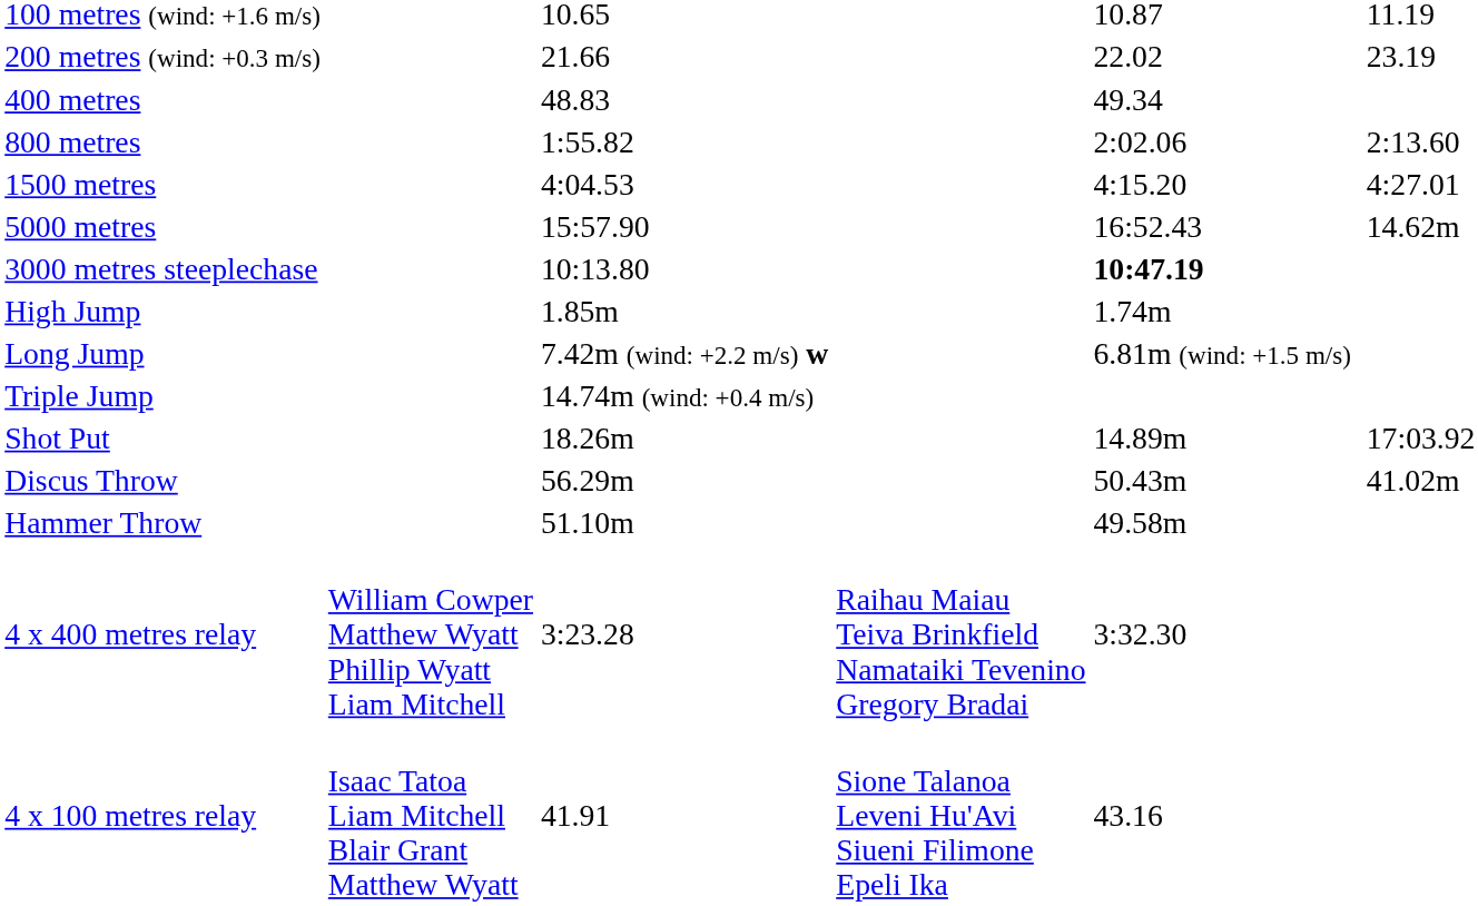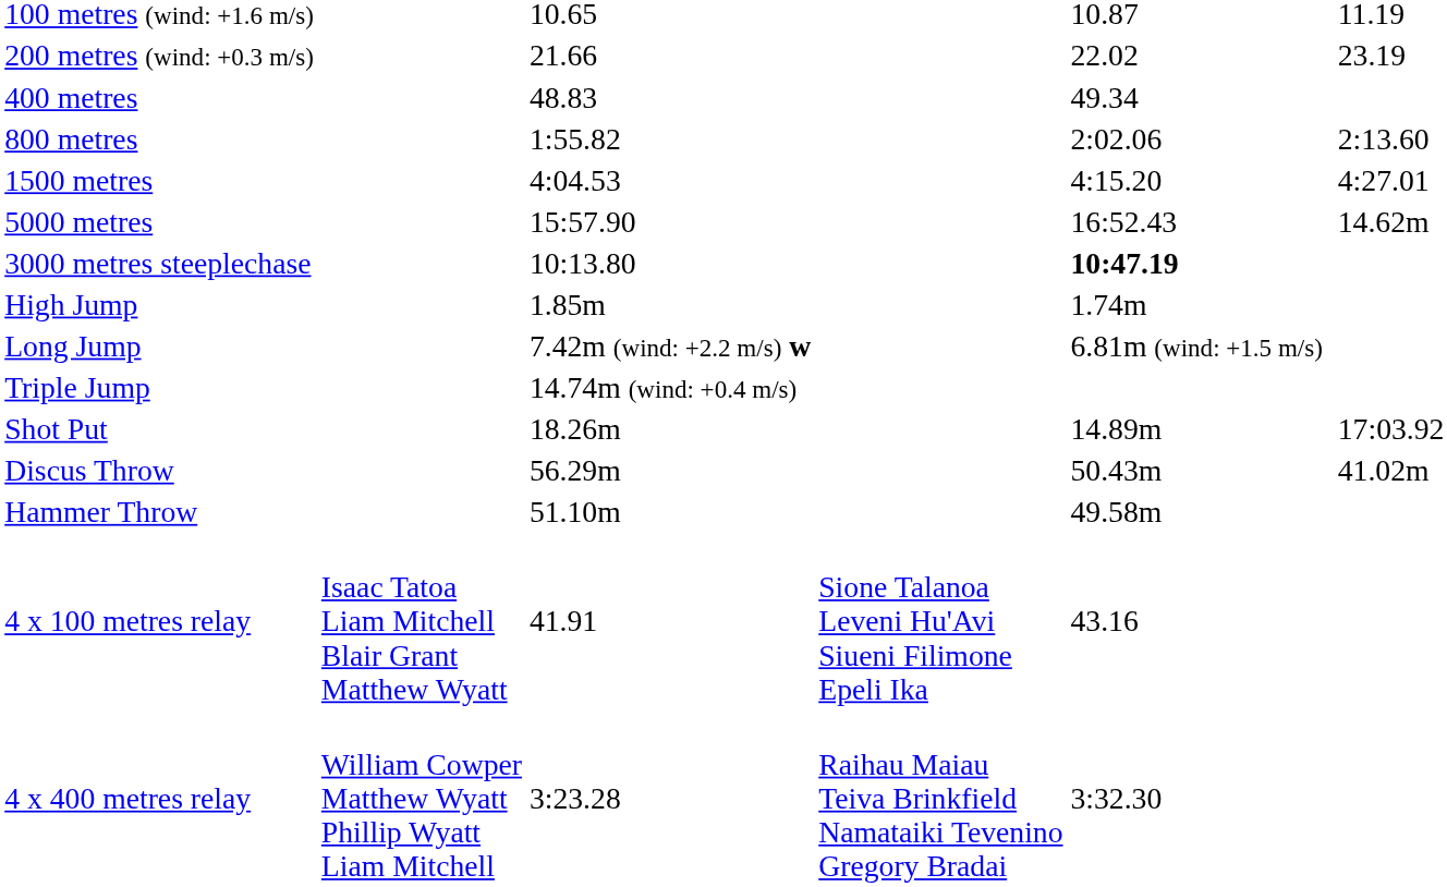 <table>
 <tr>
 <td><a href='#'>100 metres</a> <small>(wind: +1.6 m/s)</small></td>
 <td></td>
 <td>10.65</td>
 <td></td>
 <td>10.87</td>
 <td></td>
 <td>11.19</td>
 </tr>
 <tr>
 <td><a href='#'>200 metres</a> <small>(wind: +0.3 m/s)</small></td>
 <td></td>
 <td>21.66</td>
 <td></td>
 <td>22.02</td>
 <td></td>
 <td>23.19</td>
 </tr>
 <tr>
 <td><a href='#'>400 metres</a></td>
 <td></td>
 <td>48.83</td>
 <td></td>
 <td>49.34</td>
 <td></td>
 <td></td>
 </tr>
 <tr>
 <td><a href='#'>800 metres</a></td>
 <td></td>
 <td>1:55.82</td>
 <td></td>
 <td>2:02.06</td>
 <td></td>
 <td>2:13.60</td>
 </tr>
 <tr>
 <td><a href='#'>1500 metres</a></td>
 <td></td>
 <td>4:04.53</td>
 <td></td>
 <td>4:15.20</td>
 <td></td>
 <td>4:27.01</td>
 </tr>
 <tr>
 <td><a href='#'>5000 metres</a></td>
 <td></td>
 <td>15:57.90</td>
 <td></td>
 <td>16:52.43</td>
 <td></td>
 <td>14.62m</td>
 </tr>
 <tr>
 <td><a href='#'>3000 metres steeplechase</a></td>
 <td></td>
 <td>10:13.80</td>
 <td></td>
 <td><strong>10:47.19</strong></td>
 <td></td>
 <td></td>
 </tr>
 <tr>
 <td><a href='#'>High Jump</a></td>
 <td></td>
 <td>1.85m</td>
 <td></td>
 <td>1.74m</td>
 <td></td>
 <td></td>
 </tr>
 <tr>
 <td><a href='#'>Long Jump</a></td>
 <td></td>
 <td>7.42m <small>(wind: +2.2 m/s)</small> <strong>w</strong></td>
 <td></td>
 <td>6.81m <small>(wind: +1.5 m/s)</small></td>
 <td></td>
 <td></td>
 </tr>
 <tr>
 <td><a href='#'>Triple Jump</a></td>
 <td></td>
 <td>14.74m <small>(wind: +0.4 m/s)</small></td>
 <td></td>
 <td></td>
 <td></td>
 <td></td>
 </tr>
 <tr>
 <td><a href='#'>Shot Put</a></td>
 <td></td>
 <td>18.26m</td>
 <td></td>
 <td>14.89m</td>
 <td></td>
 <td>17:03.92</td>
 </tr>
 <tr>
 <td><a href='#'>Discus Throw</a></td>
 <td></td>
 <td>56.29m</td>
 <td></td>
 <td>50.43m</td>
 <td></td>
 <td>41.02m</td>
 </tr>
 <tr>
 <td><a href='#'>Hammer Throw</a></td>
 <td></td>
 <td>51.10m</td>
 <td></td>
 <td>49.58m</td>
 <td></td>
 <td></td>
 </tr>
 <tr>
+<td><a href='#'>4 x 100 metres relay</a></td>
+<td> <br> <a href='#'>Isaac Tatoa</a> <br> <a href='#'>Liam Mitchell</a> <br> <a href='#'>Blair Grant</a> <br> <a href='#'>Matthew Wyatt</a></td>
+<td>41.91</td>
+<td> <br> <a href='#'>Sione Talanoa</a> <br> <a href='#'>Leveni Hu'Avi</a> <br> <a href='#'>Siueni Filimone</a> <br> <a href='#'>Epeli Ika</a></td>
+<td>43.16</td>
+<td></td>
+<td></td>
+</tr>
+<tr>
 <td><a href='#'>4 x 400 metres relay</a></td>
 <td> <br> <a href='#'>William Cowper</a> <br> <a href='#'>Matthew Wyatt</a> <br> <a href='#'>Phillip Wyatt</a> <br> <a href='#'>Liam Mitchell</a></td>
 <td>3:23.28</td>
 <td> <br> <a href='#'>Raihau Maiau</a> <br> <a href='#'>Teiva Brinkfield</a> <br> <a href='#'>Namataiki Tevenino</a> <br> <a href='#'>Gregory Bradai</a></td>
 <td>3:32.30</td>
 <td></td>
 <td></td>
 </tr>
-<tr>
-<td><a href='#'>4 x 100 metres relay</a></td>
-<td> <br> <a href='#'>Isaac Tatoa</a> <br> <a href='#'>Liam Mitchell</a> <br> <a href='#'>Blair Grant</a> <br> <a href='#'>Matthew Wyatt</a></td>
-<td>41.91</td>
-<td> <br> <a href='#'>Sione Talanoa</a> <br> <a href='#'>Leveni Hu'Avi</a> <br> <a href='#'>Siueni Filimone</a> <br> <a href='#'>Epeli Ika</a></td>
-<td>43.16</td>
-<td></td>
-<td></td>
-</tr>
 </table>
